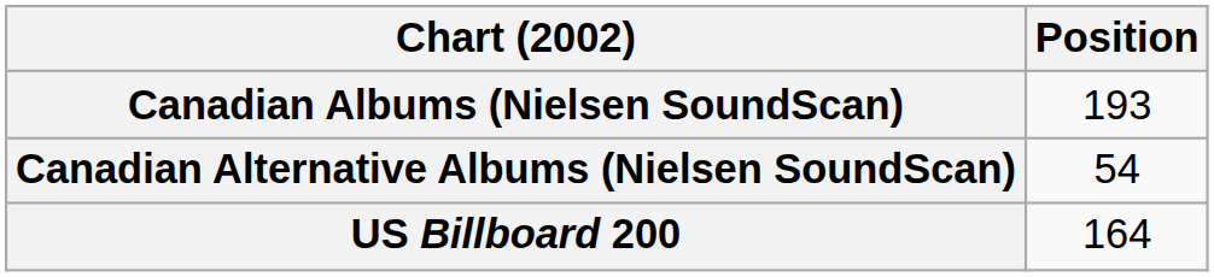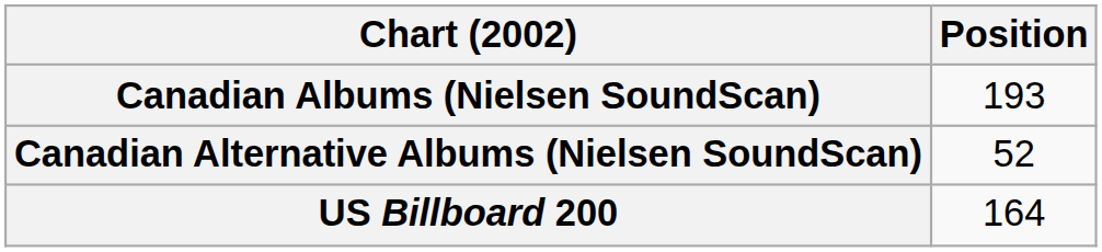 <table class="wikitable plainrowheaders" style="text-align:center">
 <tr>
 <th scope="col">Chart (2002)</th>
 <th scope="col">Position</th>
 </tr>
 <tr>
 <th scope="row">Canadian Albums (Nielsen SoundScan)</th>
 <td>193</td>
 </tr>
 <tr>
 <th scope="row">Canadian Alternative Albums (Nielsen SoundScan)</th>
-<td>54</td>
+<td>52</td>
 </tr>
 <tr>
 <th scope="row">US <em>Billboard</em> 200</th>
 <td>164</td>
 </tr>
 </table>
